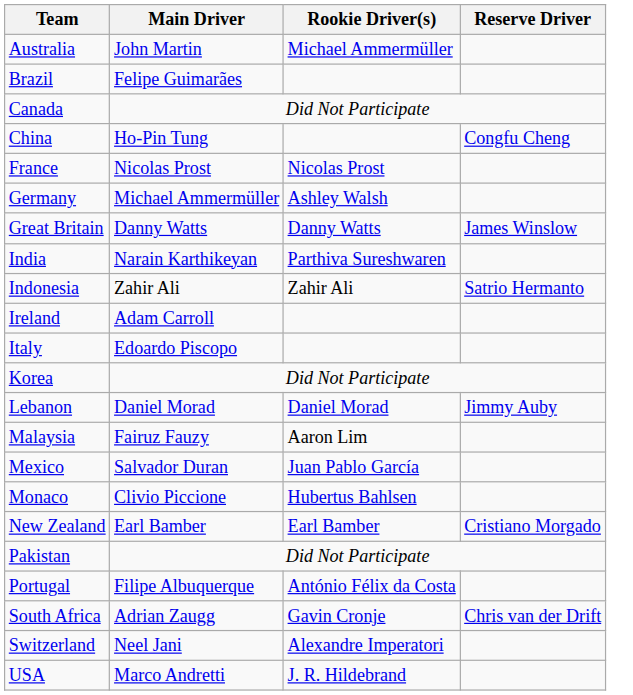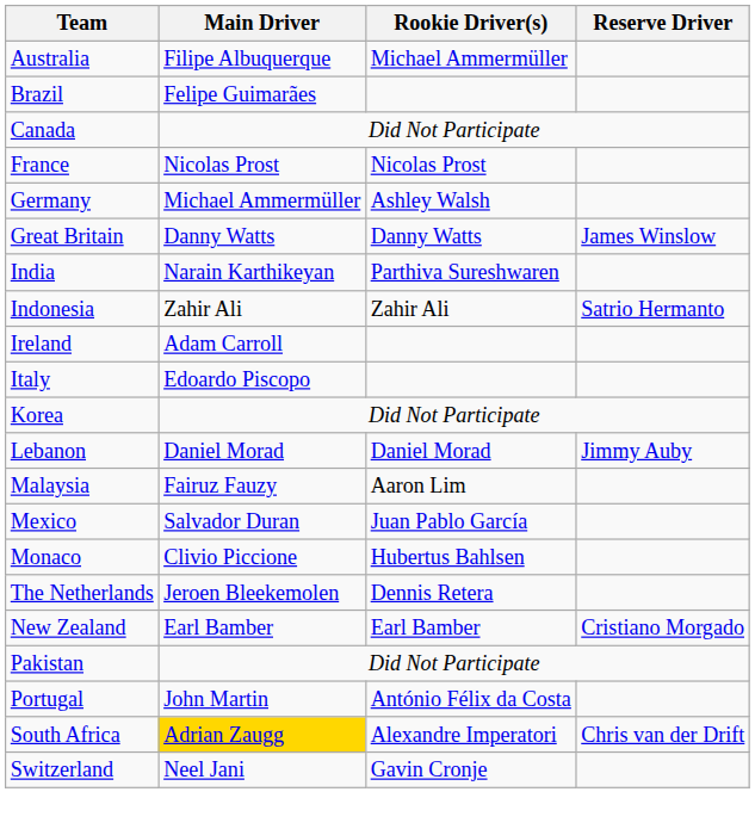 <table class="wikitable" style="font-size:95%">
 <tr>
 <th>Team</th>
 <th>Main Driver</th>
 <th>Rookie Driver(s)</th>
 <th>Reserve Driver</th>
 </tr>
 <tr>
 <td> <a href='#'>Australia</a></td>
-<td><a href='#'>John Martin</a></td>
+<td><a href='#'>Filipe Albuquerque</a></td>
 <td><a href='#'>Michael Ammermüller</a></td>
 <td></td>
 </tr>
 <tr>
 <td> <a href='#'>Brazil</a></td>
 <td><a href='#'>Felipe Guimarães</a></td>
 <td></td>
 <td></td>
 </tr>
 <tr>
 <td> <a href='#'>Canada</a></td>
 <td colspan=3 align=center><em>Did Not Participate</em></td>
-</tr>
-<tr>
-<td> <a href='#'>China</a></td>
-<td><a href='#'>Ho-Pin Tung</a></td>
-<td></td>
-<td><a href='#'>Congfu Cheng</a></td>
 </tr>
 <tr>
 <td> <a href='#'>France</a></td>
 <td><a href='#'>Nicolas Prost</a></td>
 <td><a href='#'>Nicolas Prost</a></td>
 <td></td>
 </tr>
 <tr>
 <td> <a href='#'>Germany</a></td>
 <td><a href='#'>Michael Ammermüller</a></td>
 <td><a href='#'>Ashley Walsh</a></td>
 <td></td>
 </tr>
 <tr>
 <td> <a href='#'>Great Britain</a></td>
 <td><a href='#'>Danny Watts</a></td>
 <td><a href='#'>Danny Watts</a></td>
 <td><a href='#'>James Winslow</a></td>
 </tr>
 <tr>
 <td> <a href='#'>India</a></td>
 <td><a href='#'>Narain Karthikeyan</a></td>
 <td><a href='#'>Parthiva Sureshwaren</a></td>
 <td></td>
 </tr>
 <tr>
 <td> <a href='#'>Indonesia</a></td>
 <td>Zahir Ali</td>
 <td>Zahir Ali</td>
 <td><a href='#'>Satrio Hermanto</a></td>
 </tr>
 <tr>
 <td> <a href='#'>Ireland</a></td>
 <td><a href='#'>Adam Carroll</a></td>
 <td></td>
 <td></td>
 </tr>
 <tr>
 <td> <a href='#'>Italy</a></td>
 <td><a href='#'>Edoardo Piscopo</a></td>
 <td></td>
 <td></td>
 </tr>
 <tr>
 <td> <a href='#'>Korea</a></td>
 <td colspan=3 align=center><em>Did Not Participate</em></td>
 </tr>
 <tr>
 <td> <a href='#'>Lebanon</a></td>
 <td><a href='#'>Daniel Morad</a></td>
 <td><a href='#'>Daniel Morad</a></td>
 <td><a href='#'>Jimmy Auby</a></td>
 </tr>
 <tr>
 <td> <a href='#'>Malaysia</a></td>
 <td><a href='#'>Fairuz Fauzy</a></td>
 <td>Aaron Lim</td>
 <td></td>
 </tr>
 <tr>
 <td> <a href='#'>Mexico</a></td>
 <td><a href='#'>Salvador Duran</a></td>
 <td><a href='#'>Juan Pablo García</a></td>
 <td></td>
 </tr>
 <tr>
 <td> <a href='#'>Monaco</a></td>
 <td><a href='#'>Clivio Piccione</a></td>
 <td><a href='#'>Hubertus Bahlsen</a></td>
 <td></td>
 </tr>
 <tr>
+<td> <a href='#'>The Netherlands</a></td>
+<td><a href='#'>Jeroen Bleekemolen</a></td>
+<td><a href='#'>Dennis Retera</a></td>
+<td></td>
+</tr>
+<tr>
 <td> <a href='#'>New Zealand</a></td>
 <td><a href='#'>Earl Bamber</a></td>
 <td><a href='#'>Earl Bamber</a></td>
 <td><a href='#'>Cristiano Morgado</a></td>
 </tr>
 <tr>
 <td> <a href='#'>Pakistan</a></td>
 <td colspan=3 align=center><em>Did Not Participate</em></td>
 </tr>
 <tr>
 <td> <a href='#'>Portugal</a></td>
-<td><a href='#'>Filipe Albuquerque</a></td>
+<td><a href='#'>John Martin</a></td>
 <td><a href='#'>António Félix da Costa</a></td>
 <td></td>
 </tr>
 <tr>
 <td> <a href='#'>South Africa</a></td>
-<td><a href='#'>Adrian Zaugg</a></td>
-<td><a href='#'>Gavin Cronje</a></td>
+<td style="background: gold;"><a href='#'>Adrian Zaugg</a></td>
+<td><a href='#'>Alexandre Imperatori</a></td>
 <td><a href='#'>Chris van der Drift</a></td>
 </tr>
 <tr>
 <td> <a href='#'>Switzerland</a></td>
 <td><a href='#'>Neel Jani</a></td>
-<td><a href='#'>Alexandre Imperatori</a></td>
-<td></td>
-</tr>
-<tr>
-<td> <a href='#'>USA</a></td>
-<td><a href='#'>Marco Andretti</a></td>
-<td><a href='#'>J. R. Hildebrand</a></td>
+<td><a href='#'>Gavin Cronje</a></td>
 <td></td>
 </tr>
 </table>
